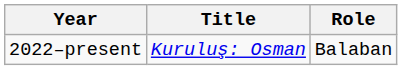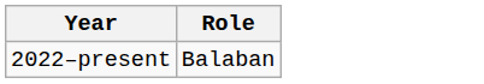 <table class="wikitable">
 <tr>
 <th>Year</th>
-<th>Title</th>
 <th>Role</th>
 </tr>
 <tr>
 <td>2022–present</td>
-<td><em><a href='#'>Kuruluş: Osman</a></em></td>
 <td>Balaban</td>
 </tr>
 </table>
